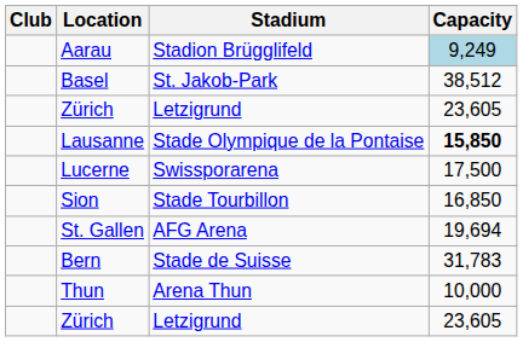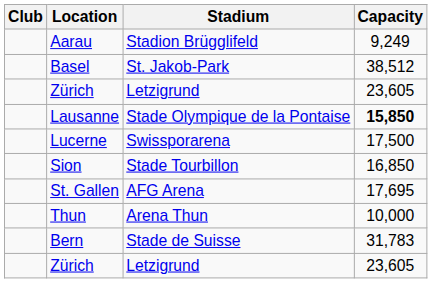 <table class="wikitable sortable">
 <tr>
 <th>Club</th>
 <th>Location</th>
 <th>Stadium</th>
 <th>Capacity</th>
 </tr>
 <tr>
 <td></td>
 <td><a href='#'>Aarau</a></td>
 <td><a href='#'>Stadion Brügglifeld</a></td>
-<td align="center" style="background: lightblue;">9,249</td>
+<td align="center">9,249</td>
 </tr>
 <tr>
 <td></td>
 <td><a href='#'>Basel</a></td>
 <td><a href='#'>St. Jakob-Park</a></td>
 <td align="center">38,512</td>
 </tr>
 <tr>
 <td></td>
 <td><a href='#'>Zürich</a></td>
 <td><a href='#'>Letzigrund</a></td>
 <td align="center">23,605</td>
 </tr>
 <tr>
 <td></td>
 <td><a href='#'>Lausanne</a></td>
 <td><a href='#'>Stade Olympique de la Pontaise</a></td>
 <td align="center"><strong>15,850</strong></td>
 </tr>
 <tr>
 <td></td>
 <td><a href='#'>Lucerne</a></td>
 <td><a href='#'>Swissporarena</a></td>
 <td align="center">17,500</td>
 </tr>
 <tr>
 <td></td>
 <td><a href='#'>Sion</a></td>
 <td><a href='#'>Stade Tourbillon</a></td>
 <td align="center">16,850</td>
 </tr>
 <tr>
 <td></td>
 <td><a href='#'>St. Gallen</a></td>
 <td><a href='#'>AFG Arena</a></td>
-<td align="center">19,694</td>
+<td align="center">17,695</td>
+</tr>
+<tr>
+<td></td>
+<td><a href='#'>Thun</a></td>
+<td><a href='#'>Arena Thun</a></td>
+<td align="center">10,000</td>
 </tr>
 <tr>
 <td></td>
 <td><a href='#'>Bern</a></td>
 <td><a href='#'>Stade de Suisse</a></td>
 <td align="center">31,783</td>
 </tr>
 <tr>
 <td></td>
-<td><a href='#'>Thun</a></td>
-<td><a href='#'>Arena Thun</a></td>
-<td align="center">10,000</td>
-</tr>
-<tr>
-<td></td>
 <td><a href='#'>Zürich</a></td>
 <td><a href='#'>Letzigrund</a></td>
 <td align="center">23,605</td>
 </tr>
 </table>
